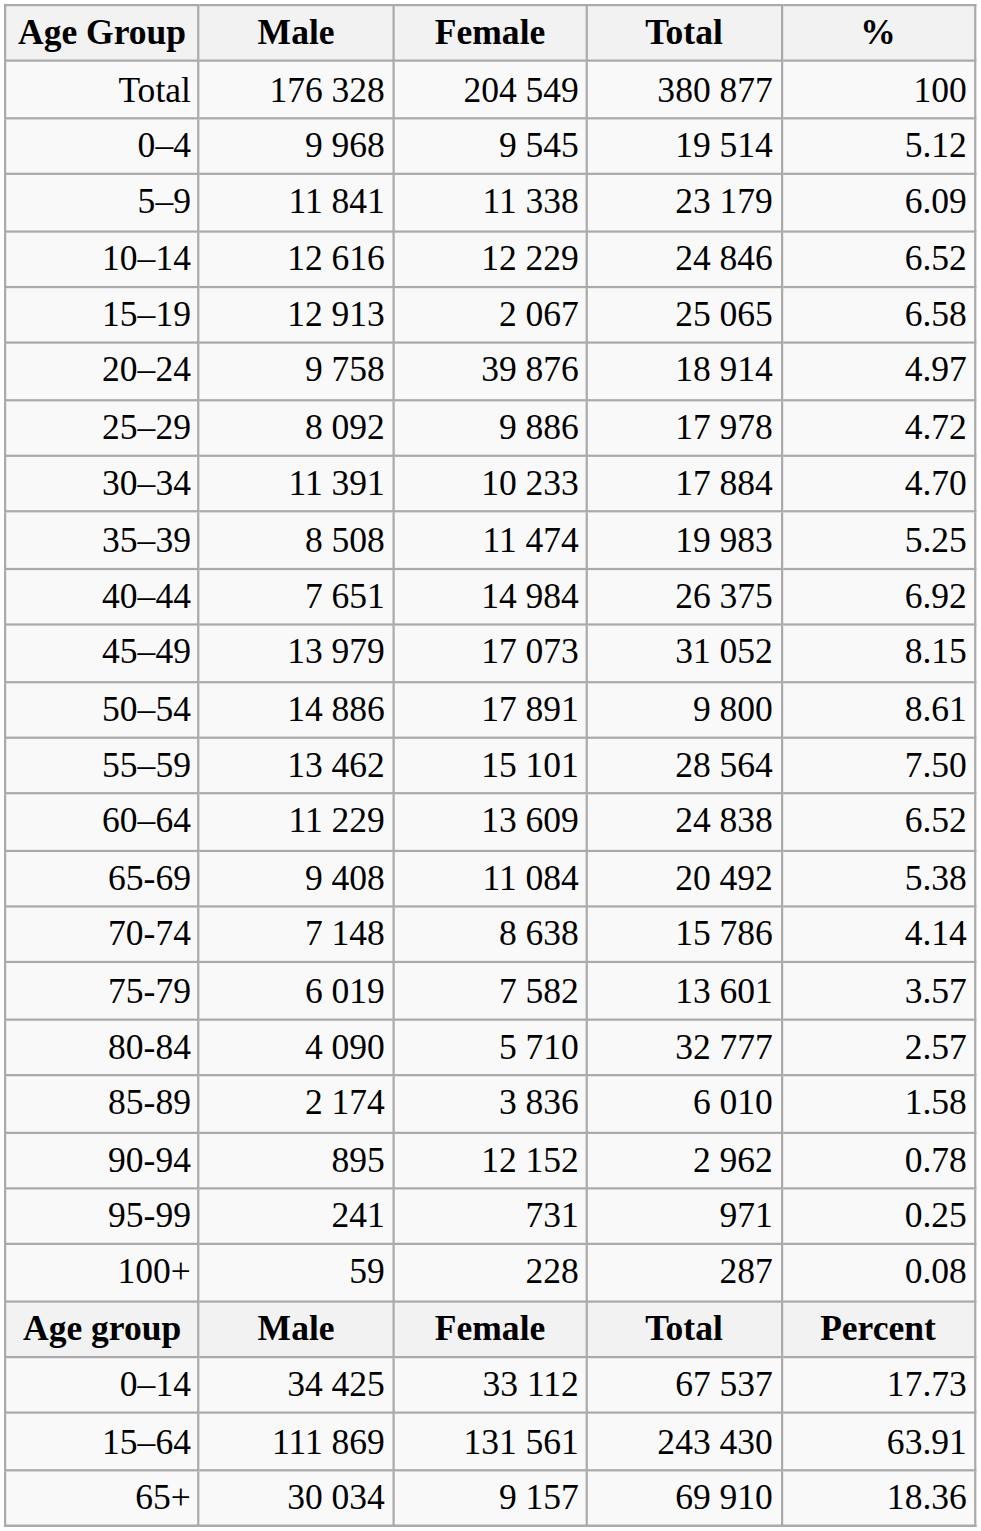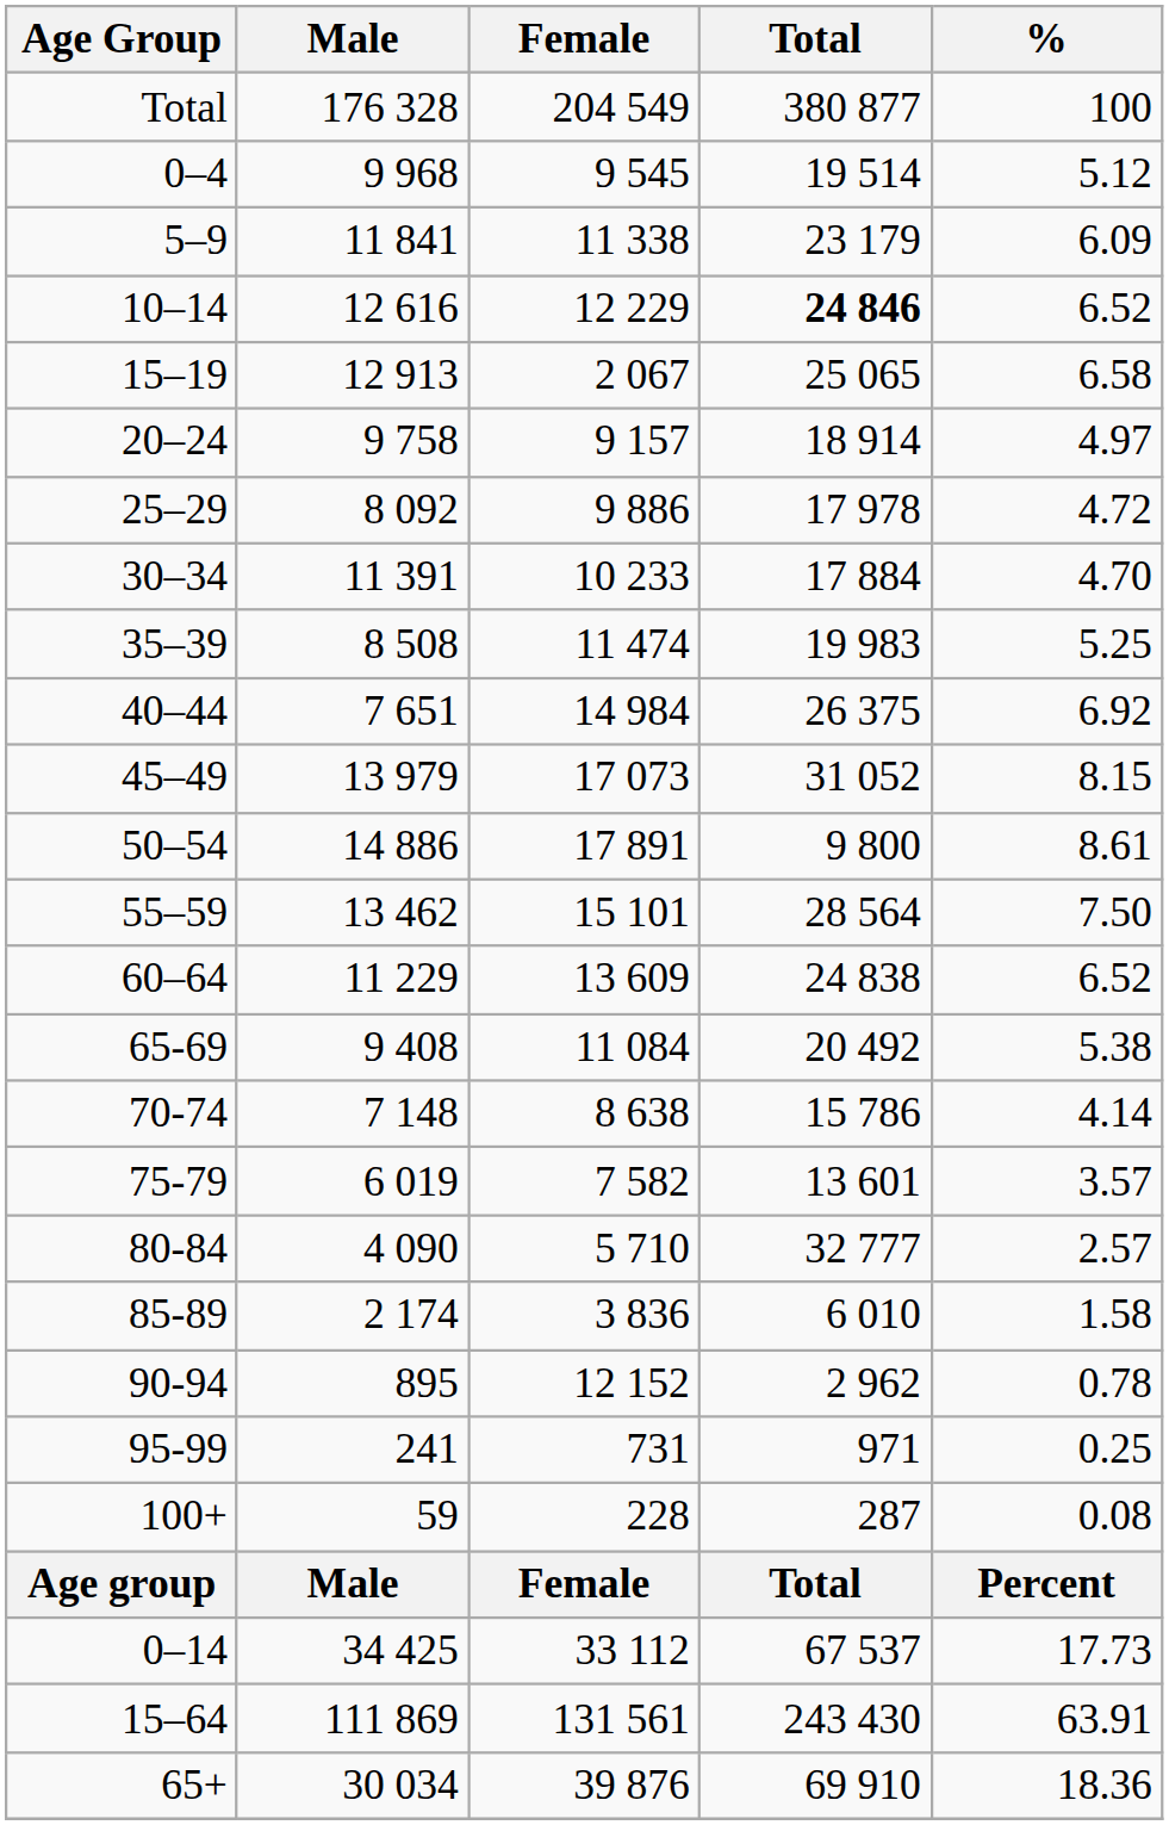 <table class="wikitable">
 <tr>
 <th width="80pt">Age Group</th>
 <th width="80pt">Male</th>
 <th width="80pt">Female</th>
 <th width="80pt">Total</th>
 <th width="80pt">%</th>
 </tr>
 <tr>
 <td align="right">Total</td>
 <td align="right">176 328</td>
 <td align="right">204 549</td>
 <td align="right">380 877</td>
 <td align="right">100</td>
 </tr>
 <tr>
 <td align="right">0–4</td>
 <td align="right">9 968</td>
 <td align="right">9 545</td>
 <td align="right">19 514</td>
 <td align="right">5.12</td>
 </tr>
 <tr>
 <td align="right">5–9</td>
 <td align="right">11 841</td>
 <td align="right">11 338</td>
 <td align="right">23 179</td>
 <td align="right">6.09</td>
 </tr>
 <tr>
 <td align="right">10–14</td>
 <td align="right">12 616</td>
 <td align="right">12 229</td>
-<td align="right">24 846</td>
+<td align="right"><strong>24 846</strong></td>
 <td align="right">6.52</td>
 </tr>
 <tr>
 <td align="right">15–19</td>
 <td align="right">12 913</td>
 <td align="right">2 067</td>
 <td align="right">25 065</td>
 <td align="right">6.58</td>
 </tr>
 <tr>
 <td align="right">20–24</td>
 <td align="right">9 758</td>
-<td align="right">39 876</td>
+<td align="right">9 157</td>
 <td align="right">18 914</td>
 <td align="right">4.97</td>
 </tr>
 <tr>
 <td align="right">25–29</td>
 <td align="right">8 092</td>
 <td align="right">9 886</td>
 <td align="right">17 978</td>
 <td align="right">4.72</td>
 </tr>
 <tr>
 <td align="right">30–34</td>
 <td align="right">11 391</td>
 <td align="right">10 233</td>
 <td align="right">17 884</td>
 <td align="right">4.70</td>
 </tr>
 <tr>
 <td align="right">35–39</td>
 <td align="right">8 508</td>
 <td align="right">11 474</td>
 <td align="right">19 983</td>
 <td align="right">5.25</td>
 </tr>
 <tr>
 <td align="right">40–44</td>
 <td align="right">7 651</td>
 <td align="right">14 984</td>
 <td align="right">26 375</td>
 <td align="right">6.92</td>
 </tr>
 <tr>
 <td align="right">45–49</td>
 <td align="right">13 979</td>
 <td align="right">17 073</td>
 <td align="right">31 052</td>
 <td align="right">8.15</td>
 </tr>
 <tr>
 <td align="right">50–54</td>
 <td align="right">14 886</td>
 <td align="right">17 891</td>
 <td align="right">9 800</td>
 <td align="right">8.61</td>
 </tr>
 <tr>
 <td align="right">55–59</td>
 <td align="right">13 462</td>
 <td align="right">15 101</td>
 <td align="right">28 564</td>
 <td align="right">7.50</td>
 </tr>
 <tr>
 <td align="right">60–64</td>
 <td align="right">11 229</td>
 <td align="right">13 609</td>
 <td align="right">24 838</td>
 <td align="right">6.52</td>
 </tr>
 <tr>
 <td align="right">65-69</td>
 <td align="right">9 408</td>
 <td align="right">11 084</td>
 <td align="right">20 492</td>
 <td align="right">5.38</td>
 </tr>
 <tr>
 <td align="right">70-74</td>
 <td align="right">7 148</td>
 <td align="right">8 638</td>
 <td align="right">15 786</td>
 <td align="right">4.14</td>
 </tr>
 <tr>
 <td align="right">75-79</td>
 <td align="right">6 019</td>
 <td align="right">7 582</td>
 <td align="right">13 601</td>
 <td align="right">3.57</td>
 </tr>
 <tr>
 <td align="right">80-84</td>
 <td align="right">4 090</td>
 <td align="right">5 710</td>
 <td align="right">32 777</td>
 <td align="right">2.57</td>
 </tr>
 <tr>
 <td align="right">85-89</td>
 <td align="right">2 174</td>
 <td align="right">3 836</td>
 <td align="right">6 010</td>
 <td align="right">1.58</td>
 </tr>
 <tr>
 <td align="right">90-94</td>
 <td align="right">895</td>
 <td align="right">12 152</td>
 <td align="right">2 962</td>
 <td align="right">0.78</td>
 </tr>
 <tr>
 <td align="right">95-99</td>
 <td align="right">241</td>
 <td align="right">731</td>
 <td align="right">971</td>
 <td align="right">0.25</td>
 </tr>
 <tr>
 <td align="right">100+</td>
 <td align="right">59</td>
 <td align="right">228</td>
 <td align="right">287</td>
 <td align="right">0.08</td>
 </tr>
 <tr>
 <th width="50">Age group</th>
 <th width="80pt">Male</th>
 <th width="80">Female</th>
 <th width="80">Total</th>
 <th width="50">Percent</th>
 </tr>
 <tr>
 <td align="right">0–14</td>
 <td align="right">34 425</td>
 <td align="right">33 112</td>
 <td align="right">67 537</td>
 <td align="right">17.73</td>
 </tr>
 <tr>
 <td align="right">15–64</td>
 <td align="right">111 869</td>
 <td align="right">131 561</td>
 <td align="right">243 430</td>
 <td align="right">63.91</td>
 </tr>
 <tr>
 <td align="right">65+</td>
 <td align="right">30 034</td>
-<td align="right">9 157</td>
+<td align="right">39 876</td>
 <td align="right">69 910</td>
 <td align="right">18.36</td>
 </tr>
 <tr>
 </tr>
 </table>
